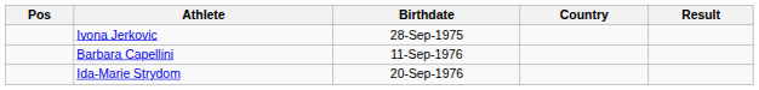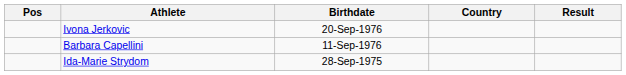 <table class="wikitable"  style="text-align:center; width:60%;">
 <tr>
 <th>Pos</th>
 <th>Athlete</th>
 <th>Birthdate</th>
 <th>Country</th>
 <th>Result</th>
 </tr>
 <tr>
 <td align=center></td>
 <td align=left><a href='#'>Ivona Jerkovic</a></td>
-<td>28-Sep-1975</td>
+<td>20-Sep-1976</td>
 <td align=left></td>
 <td></td>
 </tr>
 <tr>
 <td align=center></td>
 <td align=left><a href='#'>Barbara Capellini</a></td>
 <td>11-Sep-1976</td>
 <td align=left></td>
 <td></td>
 </tr>
 <tr>
 <td align=center></td>
 <td align=left><a href='#'>Ida-Marie Strydom</a></td>
-<td>20-Sep-1976</td>
+<td>28-Sep-1975</td>
 <td align=left></td>
 <td></td>
 </tr>
 </table>
